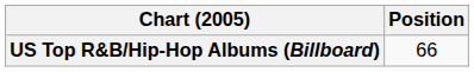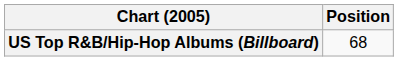 <table class="wikitable plainrowheaders" style="text-align:center">
 <tr>
 <th scope="col">Chart (2005)</th>
 <th scope="col">Position</th>
 </tr>
 <tr>
 <th scope="row">US Top R&B/Hip-Hop Albums (<em>Billboard</em>)</th>
-<td>66</td>
+<td>68</td>
 </tr>
 </table>
